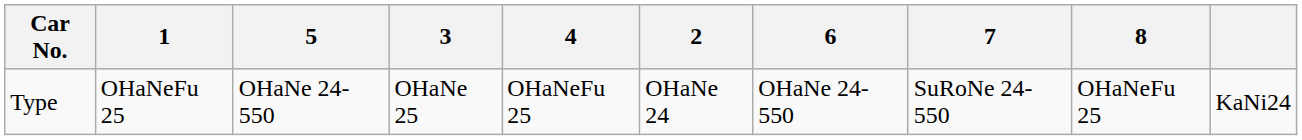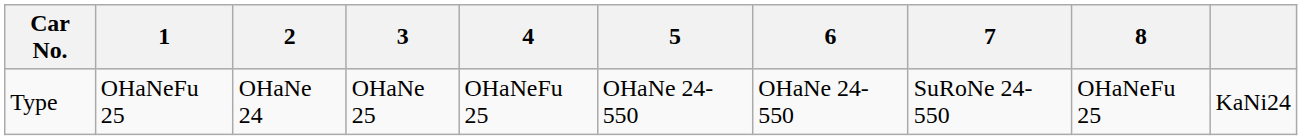 <table class="wikitable">
 <tr>
 <th>Car No.</th>
 <th>1</th>
-<th>5</th>
+<th>2</th>
 <th>3</th>
 <th>4</th>
-<th>2</th>
+<th>5</th>
 <th>6</th>
 <th>7</th>
 <th>8</th>
 <th> </th>
 </tr>
 <tr>
 <td>Type</td>
 <td>OHaNeFu 25</td>
-<td>OHaNe 24-550</td>
+<td>OHaNe 24</td>
 <td>OHaNe 25</td>
 <td>OHaNeFu 25</td>
-<td>OHaNe 24</td>
+<td>OHaNe 24-550</td>
 <td>OHaNe 24-550</td>
 <td>SuRoNe 24-550</td>
 <td>OHaNeFu 25</td>
 <td>KaNi24</td>
 </tr>
 </table>
